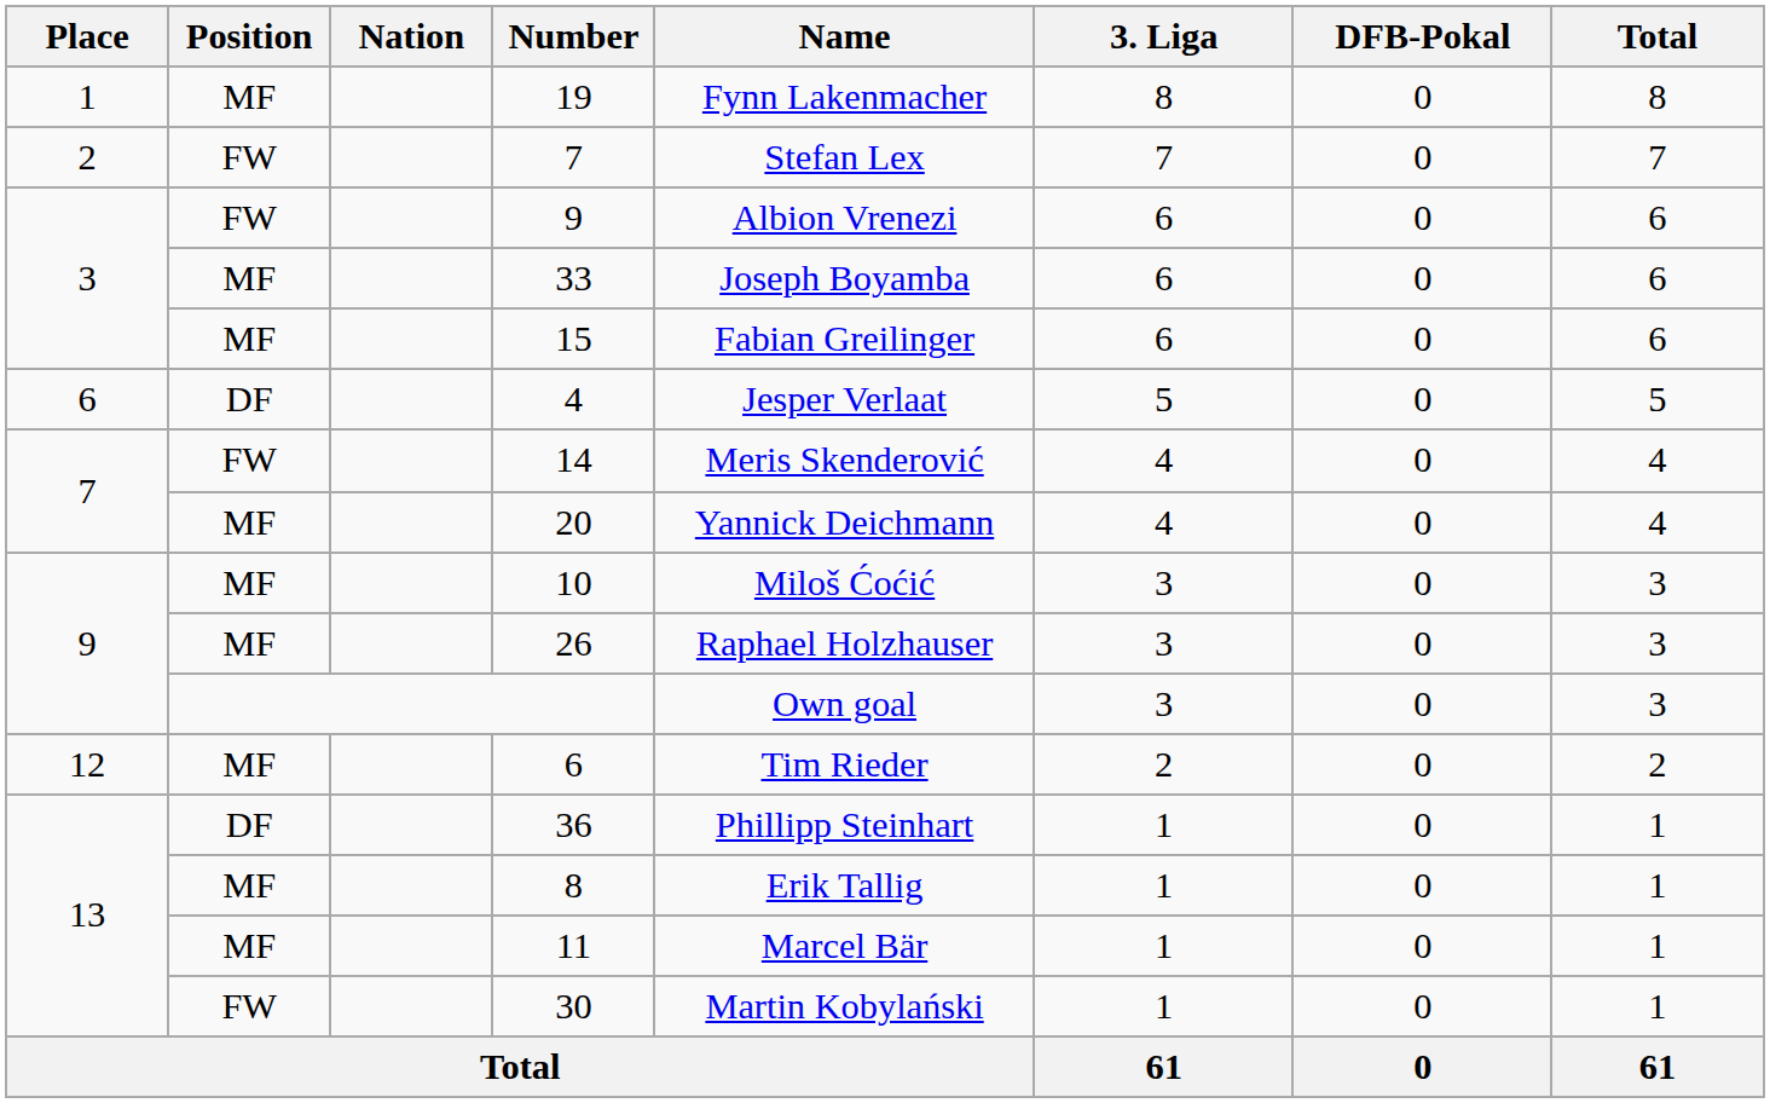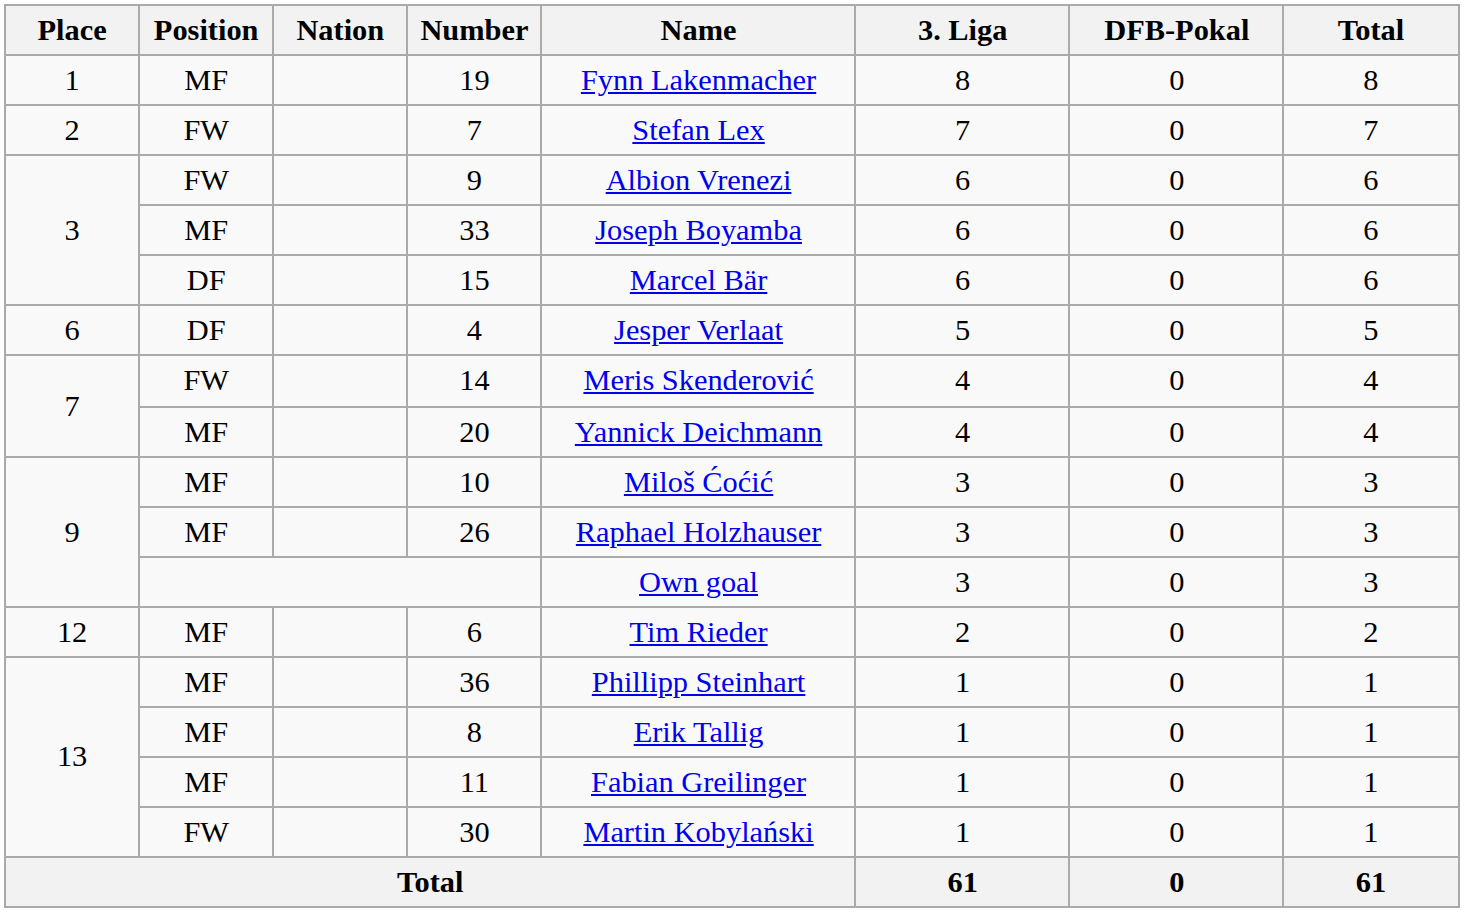 <table class="wikitable" style="font-size: 95%; text-align: center;">
 <tr>
 <th width=60>Place</th>
 <th width=60>Position</th>
 <th width=60>Nation</th>
 <th width=60>Number</th>
 <th width=150>Name</th>
 <th width=100>3. Liga</th>
 <th width=100>DFB-Pokal</th>
 <th width=80><strong>Total</strong></th>
 </tr>
 <tr>
 <td>1</td>
 <td>MF</td>
 <td></td>
 <td>19</td>
 <td><a href='#'>Fynn Lakenmacher</a></td>
 <td>8</td>
 <td>0</td>
 <td>8</td>
 </tr>
 <tr>
 <td>2</td>
 <td>FW</td>
 <td></td>
 <td>7</td>
 <td><a href='#'>Stefan Lex</a></td>
 <td>7</td>
 <td>0</td>
 <td>7</td>
 </tr>
 <tr>
 <td rowspan="3">3</td>
 <td>FW</td>
 <td></td>
 <td>9</td>
 <td><a href='#'>Albion Vrenezi</a></td>
 <td>6</td>
 <td>0</td>
 <td>6</td>
 </tr>
 <tr>
 <td>MF</td>
 <td></td>
 <td>33</td>
 <td><a href='#'>Joseph Boyamba</a></td>
 <td>6</td>
 <td>0</td>
 <td>6</td>
 </tr>
 <tr>
-<td>MF</td>
+<td>DF</td>
 <td></td>
 <td>15</td>
-<td><a href='#'>Fabian Greilinger</a></td>
+<td><a href='#'>Marcel Bär</a></td>
 <td>6</td>
 <td>0</td>
 <td>6</td>
 </tr>
 <tr>
 <td>6</td>
 <td>DF</td>
 <td></td>
 <td>4</td>
 <td><a href='#'>Jesper Verlaat</a></td>
 <td>5</td>
 <td>0</td>
 <td>5</td>
 </tr>
 <tr>
 <td rowspan="2">7</td>
 <td>FW</td>
 <td></td>
 <td>14</td>
 <td><a href='#'>Meris Skenderović</a></td>
 <td>4</td>
 <td>0</td>
 <td>4</td>
 </tr>
 <tr>
 <td>MF</td>
 <td></td>
 <td>20</td>
 <td><a href='#'>Yannick Deichmann</a></td>
 <td>4</td>
 <td>0</td>
 <td>4</td>
 </tr>
 <tr>
 <td rowspan="3">9</td>
 <td>MF</td>
 <td></td>
 <td>10</td>
 <td><a href='#'>Miloš Ćoćić</a></td>
 <td>3</td>
 <td>0</td>
 <td>3</td>
 </tr>
 <tr>
 <td>MF</td>
 <td></td>
 <td>26</td>
 <td><a href='#'>Raphael Holzhauser</a></td>
 <td>3</td>
 <td>0</td>
 <td>3</td>
 </tr>
 <tr>
 <td colspan="3"></td>
 <td><a href='#'>Own goal</a></td>
 <td>3</td>
 <td>0</td>
 <td>3</td>
 </tr>
 <tr>
 <td>12</td>
 <td>MF</td>
 <td></td>
 <td>6</td>
 <td><a href='#'>Tim Rieder</a></td>
 <td>2</td>
 <td>0</td>
 <td>2</td>
 </tr>
 <tr>
 <td rowspan="4">13</td>
-<td>DF</td>
+<td>MF</td>
 <td></td>
 <td>36</td>
 <td><a href='#'>Phillipp Steinhart</a></td>
 <td>1</td>
 <td>0</td>
 <td>1</td>
 </tr>
 <tr>
 <td>MF</td>
 <td></td>
 <td>8</td>
 <td><a href='#'>Erik Tallig</a></td>
 <td>1</td>
 <td>0</td>
 <td>1</td>
 </tr>
 <tr>
 <td>MF</td>
 <td></td>
 <td>11</td>
-<td><a href='#'>Marcel Bär</a></td>
+<td><a href='#'>Fabian Greilinger</a></td>
 <td>1</td>
 <td>0</td>
 <td>1</td>
 </tr>
 <tr>
 <td>FW</td>
 <td></td>
 <td>30</td>
 <td><a href='#'>Martin Kobylański</a></td>
 <td>1</td>
 <td>0</td>
 <td>1</td>
 </tr>
 <tr>
 <th colspan="5"><strong>Total</strong></th>
 <th>61</th>
 <th>0</th>
 <th><strong>61</strong></th>
 </tr>
 </table>
